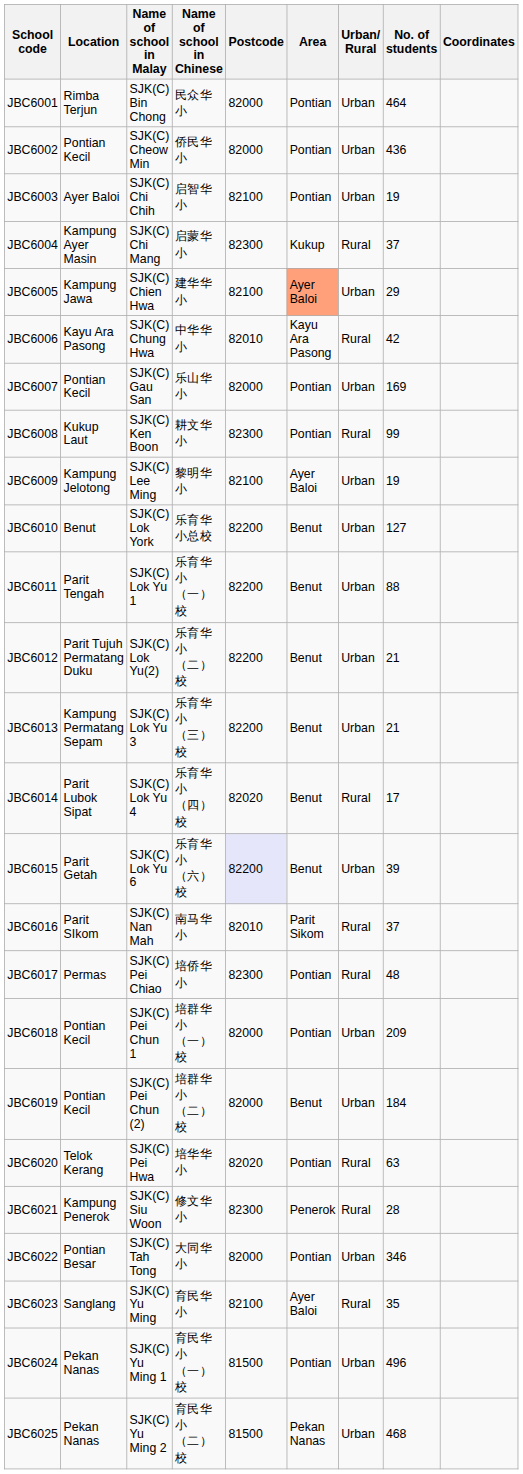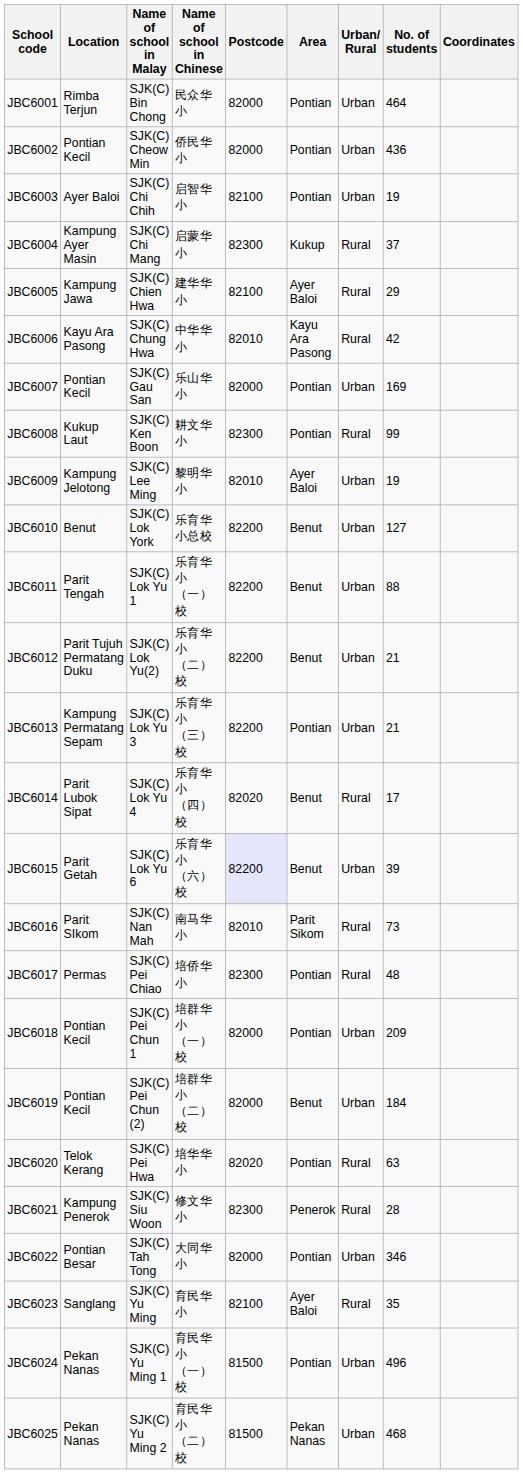 <table class="wikitable sortable">
 <tr>
 <th>School<br>code</th>
 <th>Location</th>
 <th>Name of school<br>in Malay</th>
 <th>Name of school<br>in Chinese</th>
 <th>Postcode</th>
 <th>Area</th>
 <th>Urban/<br>Rural</th>
 <th>No. of<br>students</th>
 <th>Coordinates</th>
 </tr>
 <tr>
 <td>JBC6001</td>
 <td>Rimba Terjun</td>
 <td>SJK(C) Bin Chong</td>
 <td>民众华小</td>
 <td>82000</td>
 <td>Pontian</td>
 <td>Urban</td>
 <td>464</td>
 <td></td>
 </tr>
 <tr>
 <td>JBC6002</td>
 <td>Pontian Kecil</td>
 <td>SJK(C) Cheow Min</td>
 <td>侨民华小</td>
 <td>82000</td>
 <td>Pontian</td>
 <td>Urban</td>
 <td>436</td>
 <td></td>
 </tr>
 <tr>
 <td>JBC6003</td>
 <td>Ayer Baloi</td>
 <td>SJK(C) Chi Chih</td>
 <td>启智华小</td>
 <td>82100</td>
 <td>Pontian</td>
 <td>Urban</td>
 <td>19</td>
 <td></td>
 </tr>
 <tr>
 <td>JBC6004</td>
 <td>Kampung Ayer Masin</td>
 <td>SJK(C) Chi Mang</td>
 <td>启蒙华小</td>
 <td>82300</td>
 <td>Kukup</td>
 <td>Rural</td>
 <td>37</td>
 <td></td>
 </tr>
 <tr>
 <td>JBC6005</td>
 <td>Kampung Jawa</td>
 <td>SJK(C) Chien Hwa</td>
 <td>建华华小</td>
 <td>82100</td>
-<td style="background: lightsalmon;">Ayer Baloi</td>
-<td>Urban</td>
+<td>Ayer Baloi</td>
+<td>Rural</td>
 <td>29</td>
 <td></td>
 </tr>
 <tr>
 <td>JBC6006</td>
 <td>Kayu Ara Pasong</td>
 <td>SJK(C) Chung Hwa</td>
 <td>中华华小</td>
 <td>82010</td>
 <td>Kayu Ara Pasong</td>
 <td>Rural</td>
 <td>42</td>
 <td></td>
 </tr>
 <tr>
 <td>JBC6007</td>
 <td>Pontian Kecil</td>
 <td>SJK(C) Gau San</td>
 <td>乐山华小</td>
 <td>82000</td>
 <td>Pontian</td>
 <td>Urban</td>
 <td>169</td>
 <td></td>
 </tr>
 <tr>
 <td>JBC6008</td>
 <td>Kukup Laut</td>
 <td>SJK(C) Ken Boon</td>
 <td>耕文华小</td>
 <td>82300</td>
 <td>Pontian</td>
 <td>Rural</td>
 <td>99</td>
 <td></td>
 </tr>
 <tr>
 <td>JBC6009</td>
 <td>Kampung Jelotong</td>
 <td>SJK(C) Lee Ming</td>
 <td>黎明华小</td>
-<td>82100</td>
+<td>82010</td>
 <td>Ayer Baloi</td>
 <td>Urban</td>
 <td>19</td>
 <td></td>
 </tr>
 <tr>
 <td>JBC6010</td>
 <td>Benut</td>
 <td>SJK(C) Lok York</td>
 <td>乐育华小总校</td>
 <td>82200</td>
 <td>Benut</td>
 <td>Urban</td>
 <td>127</td>
 <td></td>
 </tr>
 <tr>
 <td>JBC6011</td>
 <td>Parit Tengah</td>
 <td>SJK(C) Lok Yu 1</td>
 <td>乐育华小（一）校</td>
 <td>82200</td>
 <td>Benut</td>
 <td>Urban</td>
 <td>88</td>
 <td></td>
 </tr>
 <tr>
 <td>JBC6012</td>
 <td>Parit Tujuh Permatang Duku</td>
 <td>SJK(C) Lok Yu(2)</td>
 <td>乐育华小（二）校</td>
 <td>82200</td>
 <td>Benut</td>
 <td>Urban</td>
 <td>21</td>
 <td></td>
 </tr>
 <tr>
 <td>JBC6013</td>
 <td>Kampung Permatang Sepam</td>
 <td>SJK(C) Lok Yu 3</td>
 <td>乐育华小（三）校</td>
 <td>82200</td>
-<td>Benut</td>
+<td>Pontian</td>
 <td>Urban</td>
 <td>21</td>
 <td></td>
 </tr>
 <tr>
 <td>JBC6014</td>
 <td>Parit Lubok Sipat</td>
 <td>SJK(C) Lok Yu 4</td>
 <td>乐育华小（四）校</td>
 <td>82020</td>
 <td>Benut</td>
 <td>Rural</td>
 <td>17</td>
 <td></td>
 </tr>
 <tr>
 <td>JBC6015</td>
 <td>Parit Getah</td>
 <td>SJK(C) Lok Yu 6</td>
 <td>乐育华小（六）校</td>
 <td style="background: lavender;">82200</td>
 <td>Benut</td>
 <td>Urban</td>
 <td>39</td>
 <td></td>
 </tr>
 <tr>
 <td>JBC6016</td>
 <td>Parit SIkom</td>
 <td>SJK(C) Nan Mah</td>
 <td>南马华小</td>
 <td>82010</td>
 <td>Parit Sikom</td>
 <td>Rural</td>
-<td>37</td>
+<td>73</td>
 <td></td>
 </tr>
 <tr>
 <td>JBC6017</td>
 <td>Permas</td>
 <td>SJK(C) Pei Chiao</td>
 <td>培侨华小</td>
 <td>82300</td>
 <td>Pontian</td>
 <td>Rural</td>
 <td>48</td>
 <td></td>
 </tr>
 <tr>
 <td>JBC6018</td>
 <td>Pontian Kecil</td>
 <td>SJK(C) Pei Chun 1</td>
 <td>培群华小（一）校</td>
 <td>82000</td>
 <td>Pontian</td>
 <td>Urban</td>
 <td>209</td>
 <td></td>
 </tr>
 <tr>
 <td>JBC6019</td>
 <td>Pontian Kecil</td>
 <td>SJK(C) Pei Chun (2)</td>
 <td>培群华小（二）校</td>
 <td>82000</td>
 <td>Benut</td>
 <td>Urban</td>
 <td>184</td>
 <td></td>
 </tr>
 <tr>
 <td>JBC6020</td>
 <td>Telok Kerang</td>
 <td>SJK(C) Pei Hwa</td>
 <td>培华华小</td>
 <td>82020</td>
 <td>Pontian</td>
 <td>Rural</td>
 <td>63</td>
 <td></td>
 </tr>
 <tr>
 <td>JBC6021</td>
 <td>Kampung Penerok</td>
 <td>SJK(C) Siu Woon</td>
 <td>修文华小</td>
 <td>82300</td>
 <td>Penerok</td>
 <td>Rural</td>
 <td>28</td>
 <td></td>
 </tr>
 <tr>
 <td>JBC6022</td>
 <td>Pontian Besar</td>
 <td>SJK(C) Tah Tong</td>
 <td>大同华小</td>
 <td>82000</td>
 <td>Pontian</td>
 <td>Urban</td>
 <td>346</td>
 <td></td>
 </tr>
 <tr>
 <td>JBC6023</td>
 <td>Sanglang</td>
 <td>SJK(C) Yu Ming</td>
 <td>育民华小</td>
 <td>82100</td>
 <td>Ayer Baloi</td>
 <td>Rural</td>
 <td>35</td>
 <td></td>
 </tr>
 <tr>
 <td>JBC6024</td>
 <td>Pekan Nanas</td>
 <td>SJK(C) Yu Ming 1</td>
 <td>育民华小（一）校</td>
 <td>81500</td>
 <td>Pontian</td>
 <td>Urban</td>
 <td>496</td>
 <td></td>
 </tr>
 <tr>
 <td>JBC6025</td>
 <td>Pekan Nanas</td>
 <td>SJK(C) Yu Ming 2</td>
 <td>育民华小（二）校</td>
 <td>81500</td>
 <td>Pekan Nanas</td>
 <td>Urban</td>
 <td>468</td>
 <td></td>
 </tr>
 </table>
